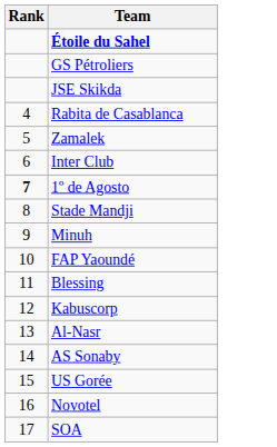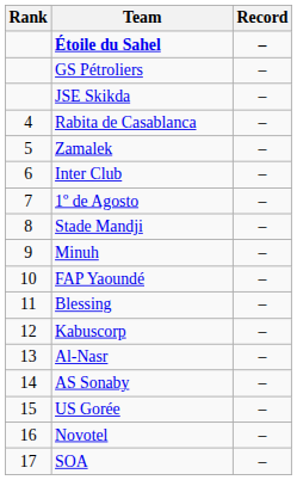 <table class=wikitable style="text-align:center;">
 <tr>
 <th>Rank</th>
 <th width=170>Team</th>
+<th>Record</th>
 </tr>
 <tr>
 <td></td>
 <td align=left> <strong><a href='#'>Étoile du Sahel</a></strong></td>
+<td><strong>–</strong></td>
 </tr>
 <tr>
 <td></td>
 <td align=left> <a href='#'>GS Pétroliers</a></td>
+<td>–</td>
 </tr>
 <tr>
 <td></td>
 <td align=left> <a href='#'>JSE Skikda</a></td>
+<td>–</td>
 </tr>
 <tr>
 <td>4</td>
 <td align=left> <a href='#'>Rabita de Casablanca</a></td>
+<td>–</td>
 </tr>
 <tr>
 <td>5</td>
 <td align=left> <a href='#'>Zamalek</a></td>
+<td>–</td>
 </tr>
 <tr>
 <td>6</td>
 <td align=left> <a href='#'>Inter Club</a></td>
+<td>–</td>
 </tr>
 <tr>
-<td><strong>7</strong></td>
+<td>7</td>
 <td align=left> <a href='#'>1º de Agosto</a></td>
+<td>–</td>
 </tr>
 <tr>
 <td>8</td>
 <td align=left> <a href='#'>Stade Mandji</a></td>
+<td>–</td>
 </tr>
 <tr>
 <td>9</td>
 <td align=left> <a href='#'>Minuh</a></td>
+<td>–</td>
 </tr>
 <tr>
 <td>10</td>
 <td align=left> <a href='#'>FAP Yaoundé</a></td>
+<td>–</td>
 </tr>
 <tr>
 <td>11</td>
 <td align=left> <a href='#'>Blessing</a></td>
+<td>–</td>
 </tr>
 <tr>
 <td>12</td>
 <td align=left> <a href='#'>Kabuscorp</a></td>
+<td>–</td>
 </tr>
 <tr>
 <td>13</td>
 <td align=left> <a href='#'>Al-Nasr</a></td>
+<td>–</td>
 </tr>
 <tr>
 <td>14</td>
 <td align=left> <a href='#'>AS Sonaby</a></td>
+<td>–</td>
 </tr>
 <tr>
 <td>15</td>
 <td align=left> <a href='#'>US Gorée</a></td>
+<td>–</td>
 </tr>
 <tr>
 <td>16</td>
 <td align=left> <a href='#'>Novotel</a></td>
+<td>–</td>
 </tr>
 <tr>
 <td>17</td>
 <td align=left> <a href='#'>SOA</a></td>
+<td>–</td>
 </tr>
 </table>
